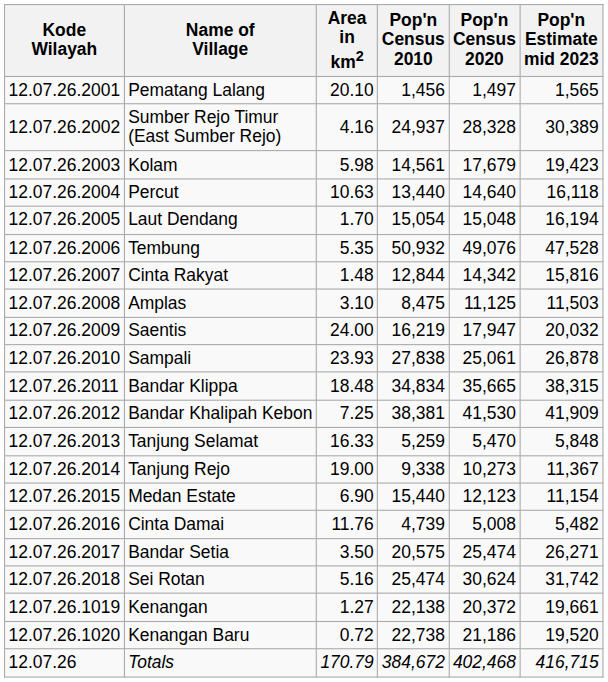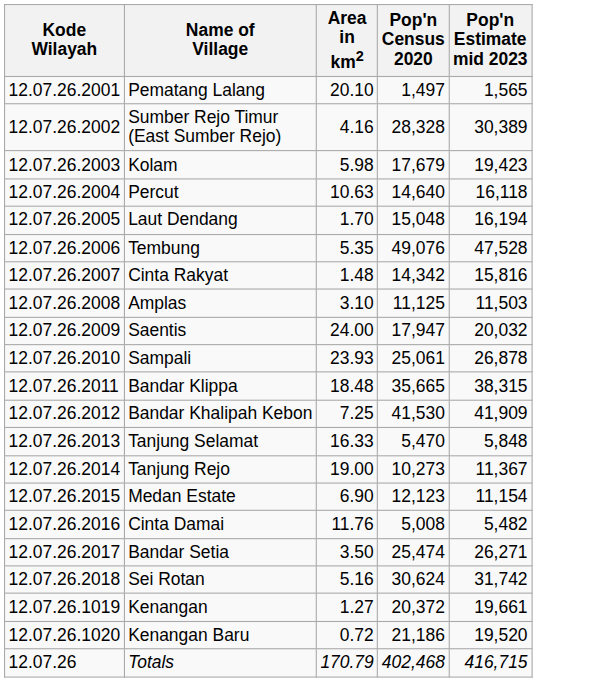 <table class="sortable wikitable">
 <tr>
 <th>Kode <br>Wilayah</th>
 <th>Name of<br>Village</th>
 <th>Area <br>in <br>km<sup>2</sup></th>
-<th>Pop'n<br>Census<br>2010</th>
 <th>Pop'n<br>Census<br>2020</th>
 <th>Pop'n<br>Estimate<br>mid 2023</th>
 </tr>
 <tr>
 <td>12.07.26.2001</td>
 <td>Pematang Lalang</td>
 <td align="right">20.10</td>
-<td align="right">1,456</td>
 <td align="right">1,497</td>
 <td align="right">1,565</td>
 </tr>
 <tr>
 <td>12.07.26.2002</td>
 <td>Sumber Rejo Timur <br>(East Sumber Rejo)</td>
 <td align="right">4.16</td>
-<td align="right">24,937</td>
 <td align="right">28,328</td>
 <td align="right">30,389</td>
 </tr>
 <tr>
 <td>12.07.26.2003</td>
 <td>Kolam</td>
 <td align="right">5.98</td>
-<td align="right">14,561</td>
 <td align="right">17,679</td>
 <td align="right">19,423</td>
 </tr>
 <tr>
 <td>12.07.26.2004</td>
 <td>Percut</td>
 <td align="right">10.63</td>
-<td align="right">13,440</td>
 <td align="right">14,640</td>
 <td align="right">16,118</td>
 </tr>
 <tr>
 <td>12.07.26.2005</td>
 <td>Laut Dendang</td>
 <td align="right">1.70</td>
-<td align="right">15,054</td>
 <td align="right">15,048</td>
 <td align="right">16,194</td>
 </tr>
 <tr>
 <td>12.07.26.2006</td>
 <td>Tembung</td>
 <td align="right">5.35</td>
-<td align="right">50,932</td>
 <td align="right">49,076</td>
 <td align="right">47,528</td>
 </tr>
 <tr>
 <td>12.07.26.2007</td>
 <td>Cinta Rakyat</td>
 <td align="right">1.48</td>
-<td align="right">12,844</td>
 <td align="right">14,342</td>
 <td align="right">15,816</td>
 </tr>
 <tr>
 <td>12.07.26.2008</td>
 <td>Amplas</td>
 <td align="right">3.10</td>
-<td align="right">8,475</td>
 <td align="right">11,125</td>
 <td align="right">11,503</td>
 </tr>
 <tr>
 <td>12.07.26.2009</td>
 <td>Saentis</td>
 <td align="right">24.00</td>
-<td align="right">16,219</td>
 <td align="right">17,947</td>
 <td align="right">20,032</td>
 </tr>
 <tr>
 <td>12.07.26.2010</td>
 <td>Sampali</td>
 <td align="right">23.93</td>
-<td align="right">27,838</td>
 <td align="right">25,061</td>
 <td align="right">26,878</td>
 </tr>
 <tr>
 <td>12.07.26.2011</td>
 <td>Bandar Klippa</td>
 <td align="right">18.48</td>
-<td align="right">34,834</td>
 <td align="right">35,665</td>
 <td align="right">38,315</td>
 </tr>
 <tr>
 <td>12.07.26.2012</td>
 <td>Bandar Khalipah Kebon</td>
 <td align="right">7.25</td>
-<td align="right">38,381</td>
 <td align="right">41,530</td>
 <td align="right">41,909</td>
 </tr>
 <tr>
 <td>12.07.26.2013</td>
 <td>Tanjung Selamat</td>
 <td align="right">16.33</td>
-<td align="right">5,259</td>
 <td align="right">5,470</td>
 <td align="right">5,848</td>
 </tr>
 <tr>
 <td>12.07.26.2014</td>
 <td>Tanjung Rejo</td>
 <td align="right">19.00</td>
-<td align="right">9,338</td>
 <td align="right">10,273</td>
 <td align="right">11,367</td>
 </tr>
 <tr>
 <td>12.07.26.2015</td>
 <td>Medan Estate</td>
 <td align="right">6.90</td>
-<td align="right">15,440</td>
 <td align="right">12,123</td>
 <td align="right">11,154</td>
 </tr>
 <tr>
 <td>12.07.26.2016</td>
 <td>Cinta Damai</td>
 <td align="right">11.76</td>
-<td align="right">4,739</td>
 <td align="right">5,008</td>
 <td align="right">5,482</td>
 </tr>
 <tr>
 <td>12.07.26.2017</td>
 <td>Bandar Setia</td>
 <td align="right">3.50</td>
-<td align="right">20,575</td>
 <td align="right">25,474</td>
 <td align="right">26,271</td>
 </tr>
 <tr>
 <td>12.07.26.2018</td>
 <td>Sei Rotan</td>
 <td align="right">5.16</td>
-<td align="right">25,474</td>
 <td align="right">30,624</td>
 <td align="right">31,742</td>
 </tr>
 <tr>
 <td>12.07.26.1019</td>
 <td>Kenangan</td>
 <td align="right">1.27</td>
-<td align="right">22,138</td>
 <td align="right">20,372</td>
 <td align="right">19,661</td>
 </tr>
 <tr>
 <td>12.07.26.1020</td>
 <td>Kenangan Baru</td>
 <td align="right">0.72</td>
-<td align="right">22,738</td>
 <td align="right">21,186</td>
 <td align="right">19,520</td>
 </tr>
 <tr>
 <td>12.07.26</td>
 <td><em>Totals</em></td>
 <td align="right"><em>170.79</em></td>
-<td align="right"><em>384,672</em></td>
 <td align="right"><em>402,468</em></td>
 <td align="right"><em>416,715</em></td>
 </tr>
 </table>
